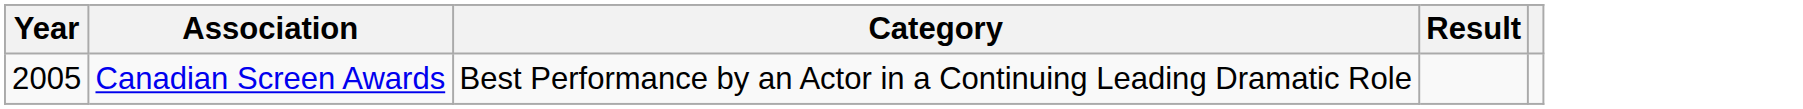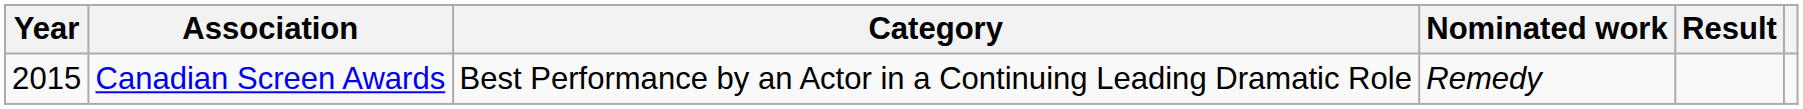 <table class="wikitable sortable">
 <tr>
 <th>Year</th>
 <th>Association</th>
 <th>Category</th>
+<th>Nominated work</th>
 <th>Result</th>
 <th class="unsortable"></th>
 </tr>
 <tr>
-<td>2005</td>
+<td>2015</td>
 <td><a href='#'>Canadian Screen Awards</a></td>
 <td>Best Performance by an Actor in a Continuing Leading Dramatic Role</td>
+<td><em>Remedy</em></td>
 <td></td>
 <td style="text-align:center;"></td>
 </tr>
 </table>
